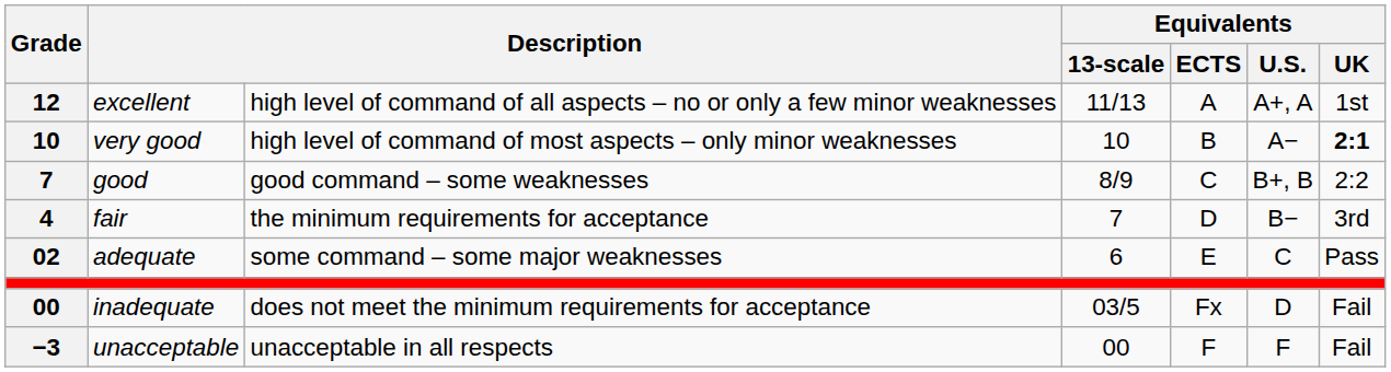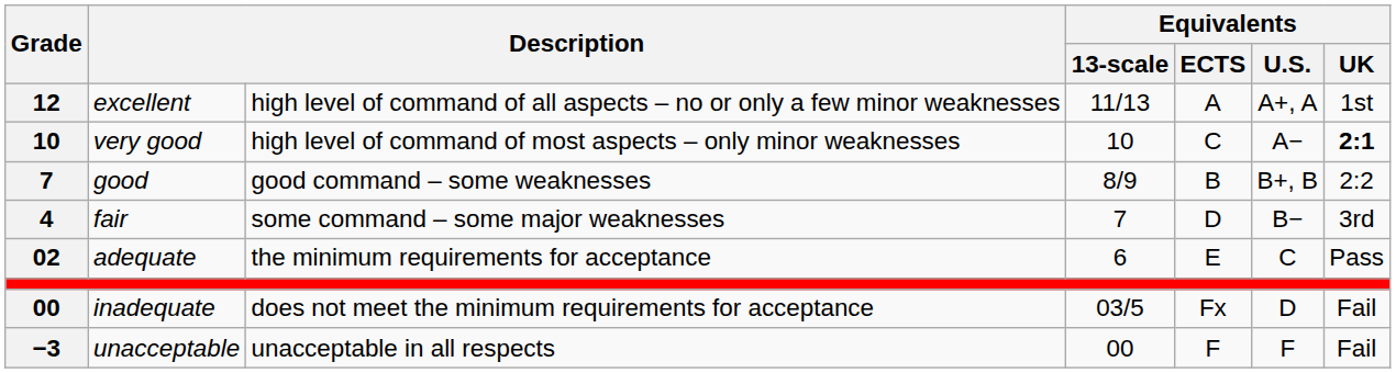 <table class="wikitable">
 <tr>
 <th rowspan="2">Grade</th>
 <th rowspan="2" colspan="2">Description</th>
 <th colspan="4">Equivalents</th>
 </tr>
 <tr>
 <th>13-scale</th>
 <th>ECTS</th>
 <th>U.S.</th>
 <th>UK</th>
 </tr>
 <tr>
 <th>12</th>
 <td><em>excellent</em></td>
 <td>high level of command of all aspects – no or only a few minor weaknesses</td>
 <td align="center">11/13</td>
 <td align="center">A</td>
 <td align="center">A+, A</td>
 <td align="center">1st</td>
 </tr>
 <tr>
 <th>10</th>
 <td><em>very good</em></td>
 <td>high level of command of most aspects – only minor weaknesses</td>
 <td align="center">10</td>
-<td align="center">B</td>
+<td align="center">C</td>
 <td align="center">A−</td>
 <td align="center"><strong>2:1</strong></td>
 </tr>
 <tr>
 <th>7</th>
 <td><em>good</em></td>
 <td>good command – some weaknesses</td>
 <td align="center">8/9</td>
-<td align="center">C</td>
+<td align="center">B</td>
 <td align="center">B+, B</td>
 <td align="center">2:2</td>
 </tr>
 <tr>
 <th>4</th>
 <td><em>fair</em></td>
-<td>the minimum requirements for acceptance</td>
+<td>some command – some major weaknesses</td>
 <td align="center">7</td>
 <td align="center">D</td>
 <td align="center">B−</td>
 <td align="center">3rd</td>
 </tr>
 <tr>
 <th>02</th>
 <td><em>adequate</em></td>
-<td>some command – some major weaknesses</td>
+<td>the minimum requirements for acceptance</td>
 <td align="center">6</td>
 <td align="center">E</td>
 <td align="center">C</td>
 <td align="center">Pass</td>
 </tr>
 <tr>
 <td colspan="7" style="background-color:red;"></td>
 </tr>
 <tr>
 <th>00</th>
 <td><em>inadequate</em></td>
 <td>does not meet the minimum requirements for acceptance</td>
 <td align="center">03/5</td>
 <td align="center">Fx</td>
 <td align="center">D</td>
 <td align="center">Fail</td>
 </tr>
 <tr>
 <th>−3</th>
 <td><em>unacceptable</em></td>
 <td>unacceptable in all respects</td>
 <td align="center">00</td>
 <td align="center">F</td>
 <td align="center">F</td>
 <td align="center">Fail</td>
 </tr>
 </table>
